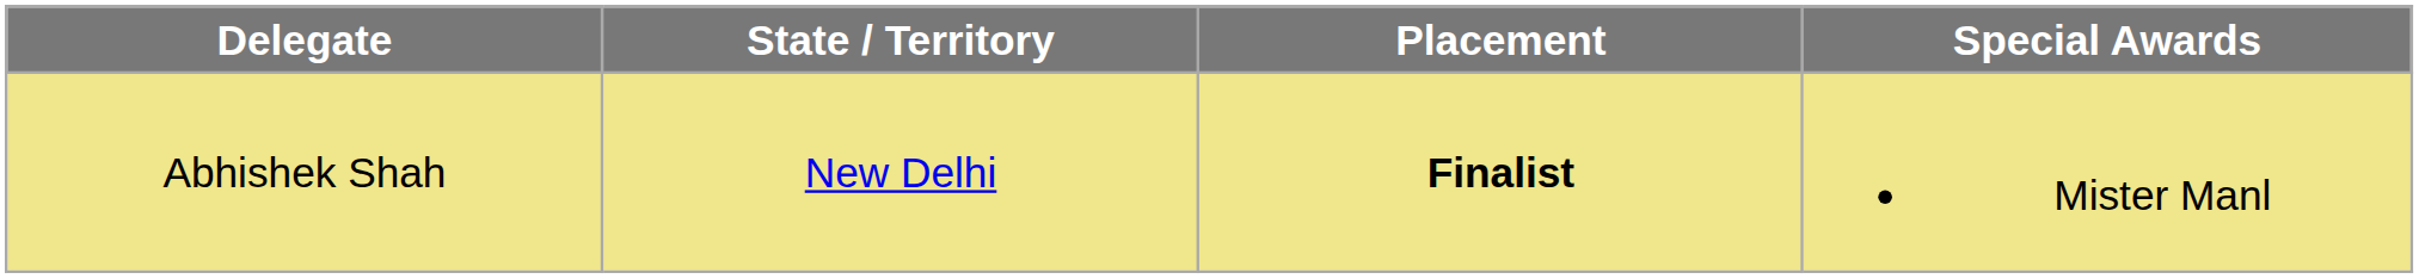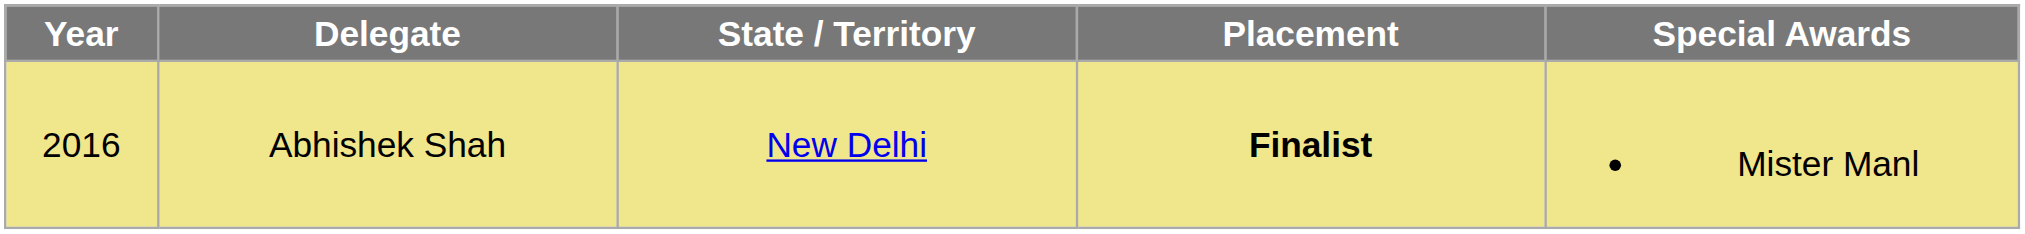 <table class="wikitable sortable" style="font-size: 95%; text-align:center">
 <tr>
+<th width="70" style="background-color:#787878;color:#FFFFFF;">Year</th>
 <th width="250" style="background-color:#787878;color:#FFFFFF;">Delegate</th>
 <th width="250" style="background-color:#787878;color:#FFFFFF;">State / Territory</th>
 <th width="250" style="background-color:#787878;color:#FFFFFF;">Placement</th>
 <th width="250" style="background-color:#787878;color:#FFFFFF;">Special Awards</th>
 </tr>
 <tr style="background:khaki;">
+<td> 2016</td>
 <td>Abhishek Shah</td>
 <td><a href='#'>New Delhi</a></td>
 <td><strong>Finalist</strong></td>
 <td><br><ul><li>Mister Manl</li></ul></td>
 </tr>
 </table>
